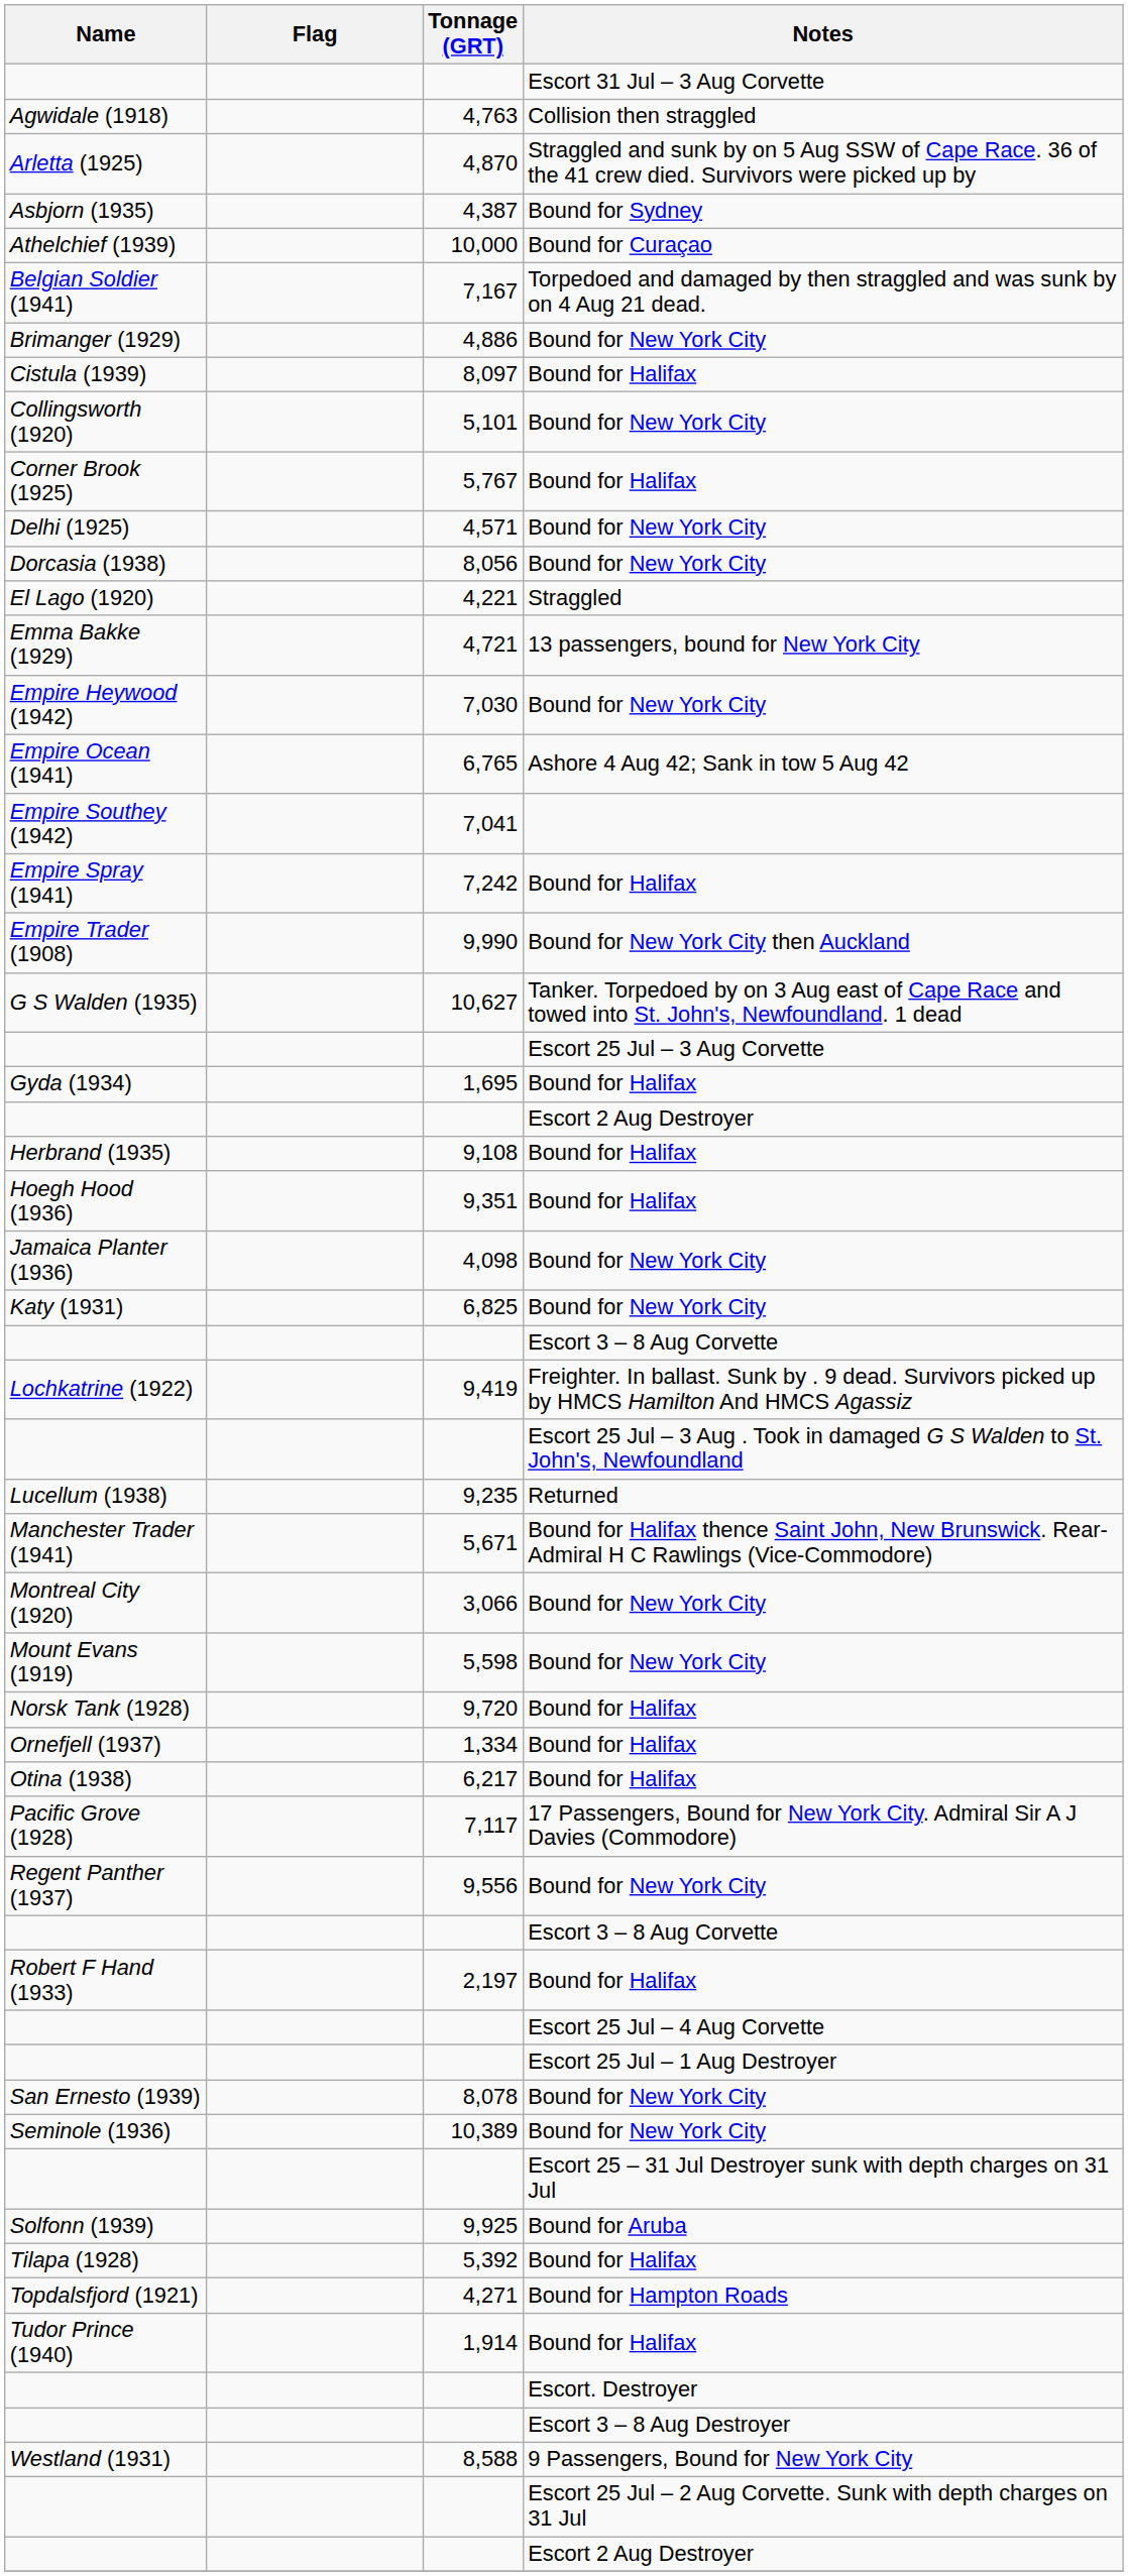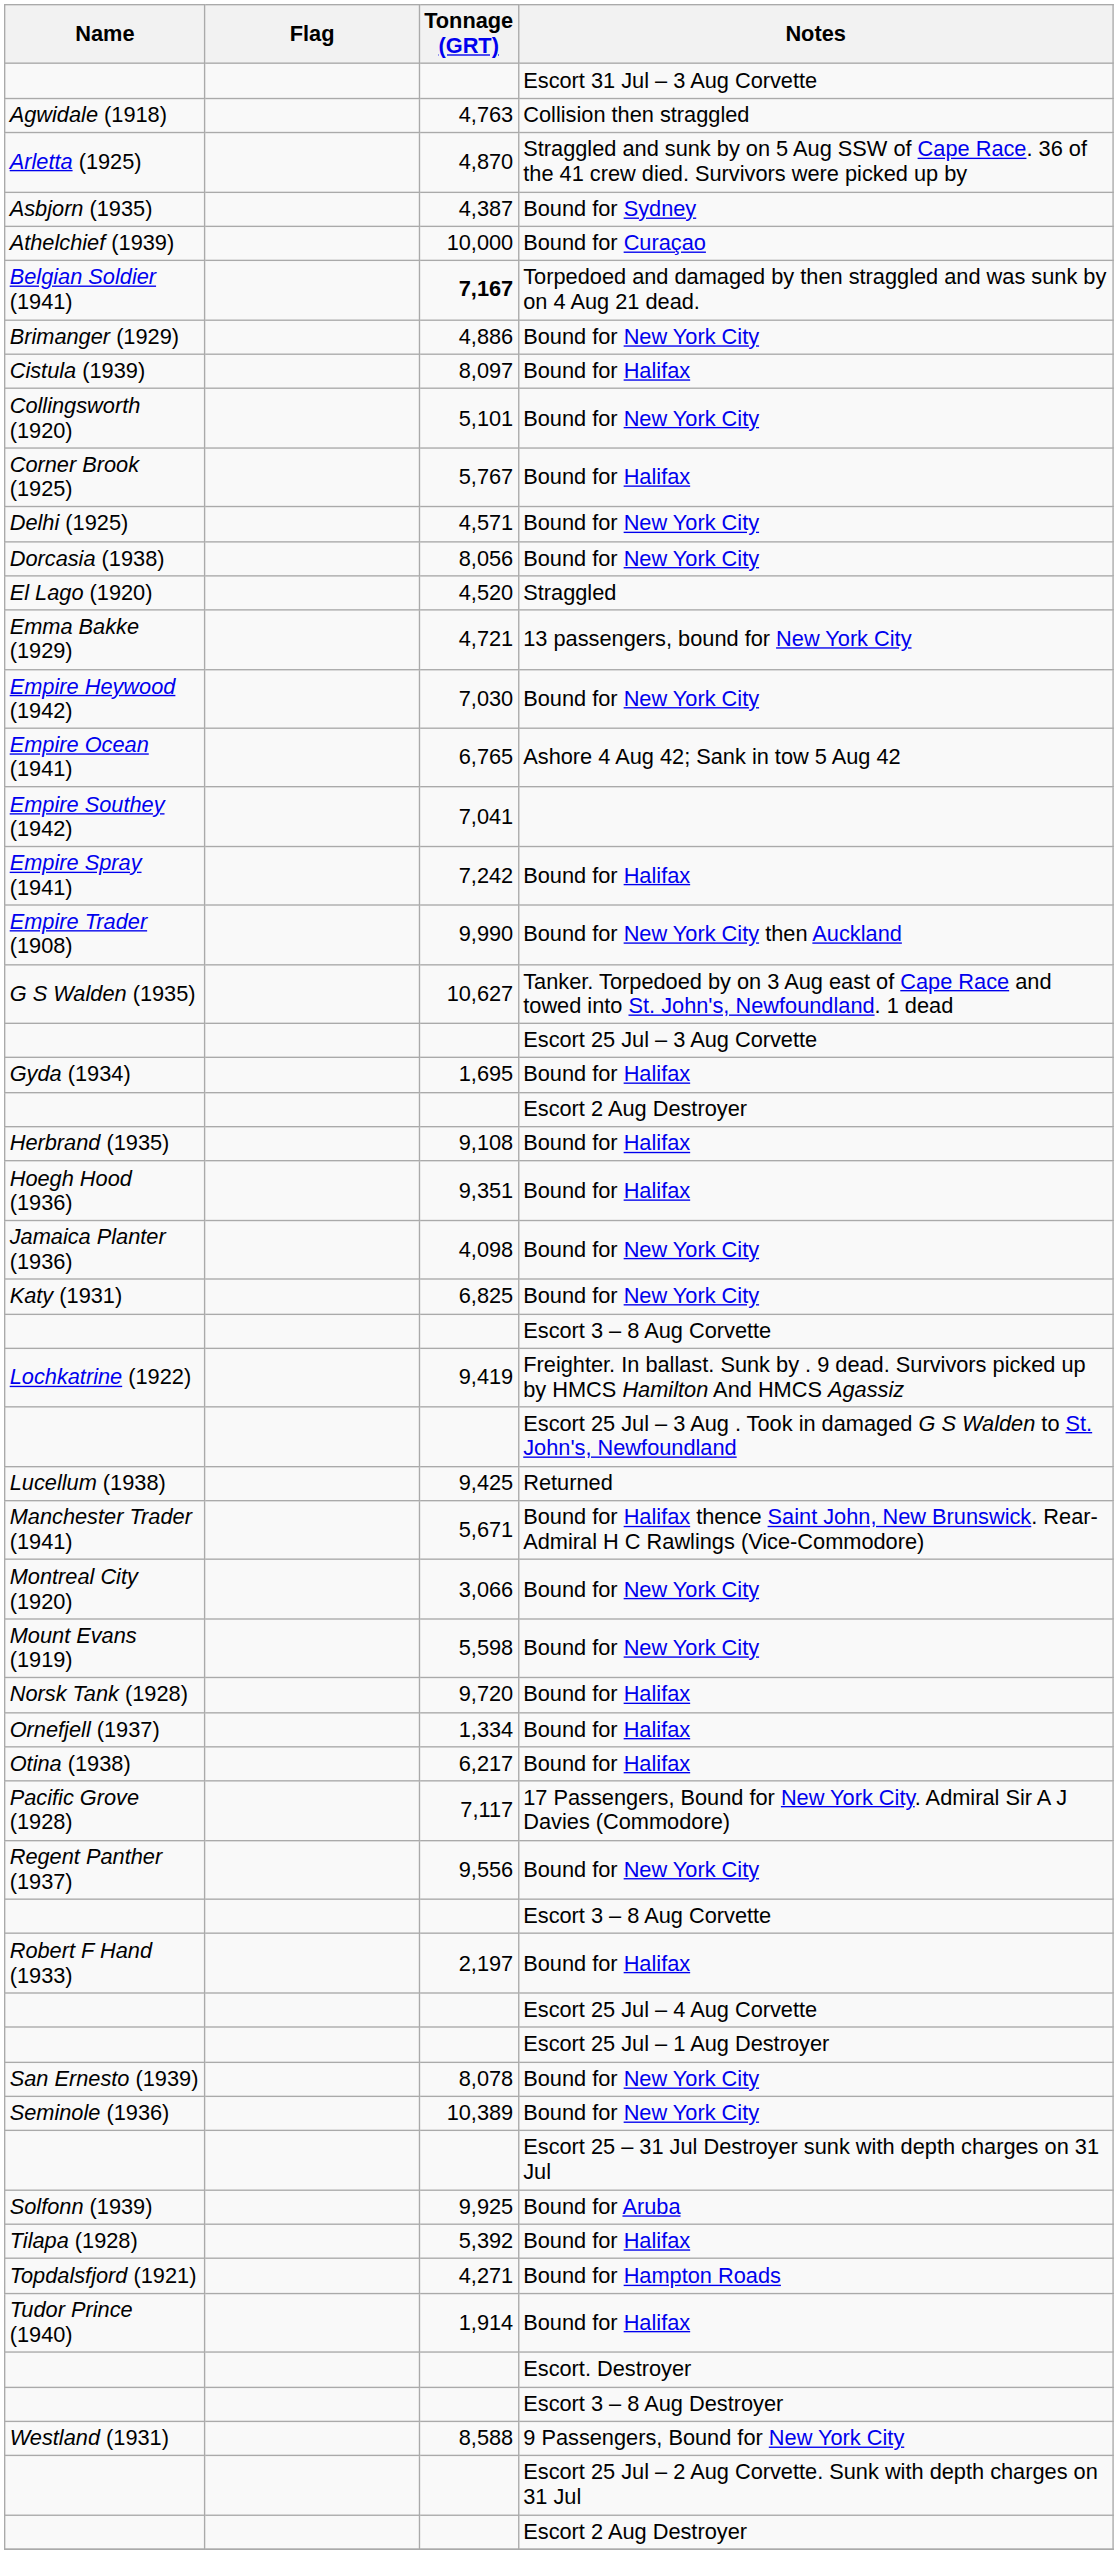 <table class="wikitable sortable">
 <tr>
 <th scope="col" width="140px">Name</th>
 <th scope="col" width="150px">Flag</th>
 <th scope="col" width="25px">Tonnage <a href='#'>(GRT)</a></th>
 <th scope="col" width="430px">Notes</th>
 </tr>
 <tr>
 <td align="left"></td>
 <td align="left"></td>
 <td align="right"></td>
 <td align="left">Escort 31 Jul – 3 Aug Corvette</td>
 </tr>
 <tr>
 <td align="left"><em>Agwidale</em> (1918)</td>
 <td align="left"></td>
 <td align="right">4,763</td>
 <td align="left">Collision then straggled</td>
 </tr>
 <tr>
 <td align="left"><em><a href='#'>Arletta</a></em> (1925)</td>
 <td align="left"></td>
 <td align="right">4,870</td>
 <td align="left">Straggled and sunk by  on 5 Aug SSW of <a href='#'>Cape Race</a>. 36 of the 41 crew died. Survivors were picked up by </td>
 </tr>
 <tr>
 <td align="left"><em>Asbjorn</em> (1935)</td>
 <td align="left"></td>
 <td align="right">4,387</td>
 <td align="left">Bound for <a href='#'>Sydney</a></td>
 </tr>
 <tr>
 <td align="left"><em>Athelchief</em> (1939)</td>
 <td align="left"></td>
 <td align="right">10,000</td>
 <td align="left">Bound for <a href='#'>Curaçao</a></td>
 </tr>
 <tr>
 <td align="left"><em><a href='#'>Belgian Soldier</a></em> (1941)</td>
 <td align="left"></td>
-<td align="right">7,167</td>
+<td align="right"><strong>7,167</strong></td>
 <td align="left">Torpedoed and damaged by  then straggled and was sunk by  on 4 Aug 21 dead.</td>
 </tr>
 <tr>
 <td align="left"><em>Brimanger</em> (1929)</td>
 <td align="left"></td>
 <td align="right">4,886</td>
 <td align="left">Bound for <a href='#'>New York City</a></td>
 </tr>
 <tr>
 <td align="left"><em>Cistula</em> (1939)</td>
 <td align="left"></td>
 <td align="right">8,097</td>
 <td align="left">Bound for <a href='#'>Halifax</a></td>
 </tr>
 <tr>
 <td align="left"><em>Collingsworth</em> (1920)</td>
 <td align="left"></td>
 <td align="right">5,101</td>
 <td align="left">Bound for <a href='#'>New York City</a></td>
 </tr>
 <tr>
 <td align="left"><em>Corner Brook</em> (1925)</td>
 <td align="left"></td>
 <td align="right">5,767</td>
 <td align="left">Bound for <a href='#'>Halifax</a></td>
 </tr>
 <tr>
 <td align="left"><em>Delhi</em> (1925)</td>
 <td align="left"></td>
 <td align="right">4,571</td>
 <td align="left">Bound for <a href='#'>New York City</a></td>
 </tr>
 <tr>
 <td align="left"><em>Dorcasia</em> (1938)</td>
 <td align="left"></td>
 <td align="right">8,056</td>
 <td align="left">Bound for <a href='#'>New York City</a></td>
 </tr>
 <tr>
 <td align="left"><em>El Lago</em> (1920)</td>
 <td align="left"></td>
-<td align="right">4,221</td>
+<td align="right">4,520</td>
 <td align="left">Straggled</td>
 </tr>
 <tr>
 <td align="left"><em>Emma Bakke</em> (1929)</td>
 <td align="left"></td>
 <td align="right">4,721</td>
 <td align="left">13 passengers, bound for <a href='#'>New York City</a></td>
 </tr>
 <tr>
 <td align="left"><em><a href='#'>Empire Heywood</a></em> (1942)</td>
 <td align="left"></td>
 <td align="right">7,030</td>
 <td align="left">Bound for <a href='#'>New York City</a></td>
 </tr>
 <tr>
 <td align="left"><em><a href='#'>Empire Ocean</a></em> (1941)</td>
 <td align="left"></td>
 <td align="right">6,765</td>
 <td align="left">Ashore 4 Aug 42; Sank in tow 5 Aug 42</td>
 </tr>
 <tr>
 <td align="left"><em><a href='#'>Empire Southey</a></em> (1942)</td>
 <td align="left"></td>
 <td align="right">7,041</td>
 <td align="left"></td>
 </tr>
 <tr>
 <td align="left"><em><a href='#'>Empire Spray</a></em> (1941)</td>
 <td align="left"></td>
 <td align="right">7,242</td>
 <td align="left">Bound for <a href='#'>Halifax</a></td>
 </tr>
 <tr>
 <td align="left"><em><a href='#'>Empire Trader</a></em> (1908)</td>
 <td align="left"></td>
 <td align="right">9,990</td>
 <td align="left">Bound for <a href='#'>New York City</a> then <a href='#'>Auckland</a></td>
 </tr>
 <tr>
 <td align="left"><em>G S Walden</em> (1935)</td>
 <td align="left"></td>
 <td align="right">10,627</td>
 <td align="left">Tanker. Torpedoed by  on 3 Aug east of <a href='#'>Cape Race</a> and towed into <a href='#'>St. John's, Newfoundland</a>. 1 dead</td>
 </tr>
 <tr>
 <td align="left"></td>
 <td align="left"></td>
 <td align="right"></td>
 <td align="left">Escort 25 Jul – 3 Aug Corvette</td>
 </tr>
 <tr>
 <td align="left"><em>Gyda</em> (1934)</td>
 <td align="left"></td>
 <td align="right">1,695</td>
 <td align="left">Bound for <a href='#'>Halifax</a></td>
 </tr>
 <tr>
 <td align="left"></td>
 <td align="left"></td>
 <td align="right"></td>
 <td align="left">Escort 2 Aug Destroyer</td>
 </tr>
 <tr>
 <td align="left"><em>Herbrand</em> (1935)</td>
 <td align="left"></td>
 <td align="right">9,108</td>
 <td align="left">Bound for <a href='#'>Halifax</a></td>
 </tr>
 <tr>
 <td align="left"><em>Hoegh Hood</em> (1936)</td>
 <td align="left"></td>
 <td align="right">9,351</td>
 <td align="left">Bound for <a href='#'>Halifax</a></td>
 </tr>
 <tr>
 <td align="left"><em>Jamaica Planter</em> (1936)</td>
 <td align="left"></td>
 <td align="right">4,098</td>
 <td align="left">Bound for <a href='#'>New York City</a></td>
 </tr>
 <tr>
 <td align="left"><em>Katy</em> (1931)</td>
 <td align="left"></td>
 <td align="right">6,825</td>
 <td align="left">Bound for <a href='#'>New York City</a></td>
 </tr>
 <tr>
 <td align="left"></td>
 <td align="left"></td>
 <td align="right"></td>
 <td align="left">Escort 3 – 8 Aug Corvette</td>
 </tr>
 <tr>
 <td align="left"><em><a href='#'>Lochkatrine</a></em> (1922)</td>
 <td align="left"></td>
 <td align="right">9,419</td>
 <td align="left">Freighter. In ballast. Sunk by . 9 dead. Survivors picked up by HMCS <em>Hamilton</em> And HMCS <em>Agassiz</em></td>
 </tr>
 <tr>
 <td align="left"></td>
 <td align="left"></td>
 <td align="right"></td>
 <td align="left">Escort 25 Jul – 3 Aug . Took in damaged <em>G S Walden</em> to <a href='#'>St. John's, Newfoundland</a></td>
 </tr>
 <tr>
 <td align="left"><em>Lucellum</em> (1938)</td>
 <td align="left"></td>
-<td align="right">9,235</td>
+<td align="right">9,425</td>
 <td align="left">Returned</td>
 </tr>
 <tr>
 <td align="left"><em>Manchester Trader</em> (1941)</td>
 <td align="left"></td>
 <td align="right">5,671</td>
 <td align="left">Bound for <a href='#'>Halifax</a> thence <a href='#'>Saint John, New Brunswick</a>. Rear-Admiral H C Rawlings (Vice-Commodore)</td>
 </tr>
 <tr>
 <td align="left"><em>Montreal City</em> (1920)</td>
 <td align="left"></td>
 <td align="right">3,066</td>
 <td align="left">Bound for <a href='#'>New York City</a></td>
 </tr>
 <tr>
 <td align="left"><em>Mount Evans</em> (1919)</td>
 <td align="left"></td>
 <td align="right">5,598</td>
 <td align="left">Bound for <a href='#'>New York City</a></td>
 </tr>
 <tr>
 <td align="left"><em>Norsk Tank</em> (1928)</td>
 <td align="left"></td>
 <td align="right">9,720</td>
 <td align="left">Bound for <a href='#'>Halifax</a></td>
 </tr>
 <tr>
 <td align="left"><em>Ornefjell</em> (1937)</td>
 <td align="left"></td>
 <td align="right">1,334</td>
 <td align="left">Bound for <a href='#'>Halifax</a></td>
 </tr>
 <tr>
 <td align="left"><em>Otina</em> (1938)</td>
 <td align="left"></td>
 <td align="right">6,217</td>
 <td align="left">Bound for <a href='#'>Halifax</a></td>
 </tr>
 <tr>
 <td align="left"><em>Pacific Grove</em> (1928)</td>
 <td align="left"></td>
 <td align="right">7,117</td>
 <td align="left">17 Passengers, Bound for <a href='#'>New York City</a>. Admiral Sir A J Davies (Commodore)</td>
 </tr>
 <tr>
 <td align="left"><em>Regent Panther</em> (1937)</td>
 <td align="left"></td>
 <td align="right">9,556</td>
 <td align="left">Bound for <a href='#'>New York City</a></td>
 </tr>
 <tr>
 <td align="left"></td>
 <td align="left"></td>
 <td align="right"></td>
 <td align="left">Escort 3 – 8 Aug Corvette</td>
 </tr>
 <tr>
 <td align="left"><em>Robert F Hand</em> (1933)</td>
 <td align="left"></td>
 <td align="right">2,197</td>
 <td align="left">Bound for <a href='#'>Halifax</a></td>
 </tr>
 <tr>
 <td align="left"></td>
 <td align="left"></td>
 <td align="right"></td>
 <td align="left">Escort 25 Jul – 4 Aug Corvette</td>
 </tr>
 <tr>
 <td align="left"></td>
 <td align="left"></td>
 <td align="right"></td>
 <td align="left">Escort 25 Jul – 1 Aug Destroyer</td>
 </tr>
 <tr>
 <td align="left"><em>San Ernesto</em> (1939)</td>
 <td align="left"></td>
 <td align="right">8,078</td>
 <td align="left">Bound for <a href='#'>New York City</a></td>
 </tr>
 <tr>
 <td align="left"><em>Seminole</em> (1936)</td>
 <td align="left"></td>
 <td align="right">10,389</td>
 <td align="left">Bound for <a href='#'>New York City</a></td>
 </tr>
 <tr>
 <td align="left"></td>
 <td align="left"></td>
 <td align="right"></td>
 <td align="left">Escort 25 – 31 Jul Destroyer sunk  with depth charges on 31 Jul</td>
 </tr>
 <tr>
 <td align="left"><em>Solfonn</em> (1939)</td>
 <td align="left"></td>
 <td align="right">9,925</td>
 <td align="left">Bound for <a href='#'>Aruba</a></td>
 </tr>
 <tr>
 <td align="left"><em>Tilapa</em> (1928)</td>
 <td align="left"></td>
 <td align="right">5,392</td>
 <td align="left">Bound for <a href='#'>Halifax</a></td>
 </tr>
 <tr>
 <td align="left"><em>Topdalsfjord</em> (1921)</td>
 <td align="left"></td>
 <td align="right">4,271</td>
 <td align="left">Bound for <a href='#'>Hampton Roads</a></td>
 </tr>
 <tr>
 <td align="left"><em>Tudor Prince</em> (1940)</td>
 <td align="left"></td>
 <td align="right">1,914</td>
 <td align="left">Bound for <a href='#'>Halifax</a></td>
 </tr>
 <tr>
 <td align="left"></td>
 <td align="left"></td>
 <td align="right"></td>
 <td align="left">Escort. Destroyer</td>
 </tr>
 <tr>
 <td align="left"></td>
 <td align="left"></td>
 <td align="right"></td>
 <td align="left">Escort 3 – 8 Aug Destroyer</td>
 </tr>
 <tr>
 <td align="left"><em>Westland</em> (1931)</td>
 <td align="left"></td>
 <td align="right">8,588</td>
 <td align="left">9 Passengers, Bound for <a href='#'>New York City</a></td>
 </tr>
 <tr>
 <td align="left"></td>
 <td align="left"></td>
 <td align="right"></td>
 <td align="left">Escort 25 Jul – 2 Aug Corvette. Sunk  with depth charges on 31 Jul</td>
 </tr>
 <tr>
 <td align="left"></td>
 <td align="left"></td>
 <td align="right"></td>
 <td align="left">Escort 2 Aug Destroyer</td>
 </tr>
 <tr>
 </tr>
 </table>
